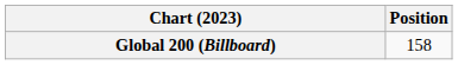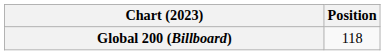 <table class="wikitable sortable plainrowheaders" style="text-align:center">
 <tr>
 <th scope="col" style="width:22em;">Chart (2023)</th>
 <th scope="col">Position</th>
 </tr>
 <tr>
 <th scope="row">Global 200 (<em>Billboard</em>)</th>
-<td>158</td>
+<td>118</td>
 </tr>
 </table>
